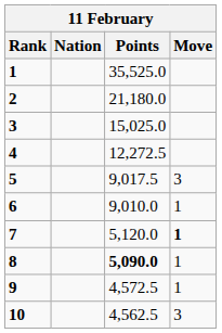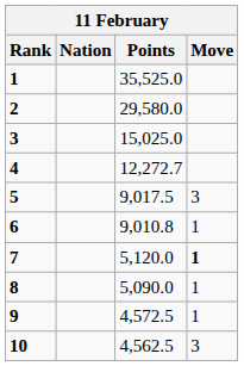 <table class="wikitable" style="font-size:95%;">
 <tr>
 <th colspan="4">11 February</th>
 </tr>
 <tr>
 <th>Rank</th>
 <th>Nation</th>
 <th>Points</th>
 <th>Move</th>
 </tr>
 <tr>
 <td><strong>1</strong></td>
 <td></td>
 <td>35,525.0</td>
 <td></td>
 </tr>
 <tr>
 <td><strong>2</strong></td>
 <td></td>
-<td>21,180.0</td>
+<td>29,580.0</td>
 <td></td>
 </tr>
 <tr>
 <td><strong>3</strong></td>
 <td></td>
 <td>15,025.0</td>
 <td></td>
 </tr>
 <tr>
 <td><strong>4</strong></td>
 <td></td>
-<td>12,272.5</td>
+<td>12,272.7</td>
 <td></td>
 </tr>
 <tr>
 <td><strong>5</strong></td>
 <td></td>
 <td>9,017.5</td>
 <td> 3</td>
 </tr>
 <tr>
 <td><strong>6</strong></td>
 <td></td>
-<td>9,010.0</td>
+<td>9,010.8</td>
 <td> 1</td>
 </tr>
 <tr>
 <td><strong>7</strong></td>
 <td></td>
 <td>5,120.0</td>
 <td><strong> 1</strong></td>
 </tr>
 <tr>
 <td><strong>8</strong></td>
 <td></td>
-<td><strong>5,090.0</strong></td>
+<td>5,090.0</td>
 <td> 1</td>
 </tr>
 <tr>
 <td><strong>9</strong></td>
 <td></td>
 <td>4,572.5</td>
 <td> 1</td>
 </tr>
 <tr>
 <td><strong>10</strong></td>
 <td></td>
 <td>4,562.5</td>
 <td> 3</td>
 </tr>
 </table>
